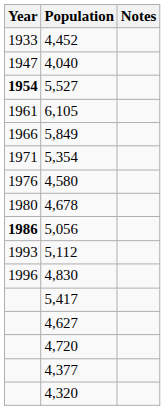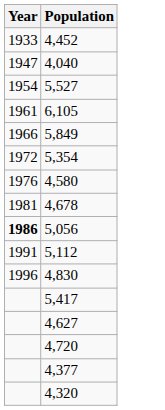 <table class="wikitable">
 <tr>
 <th>Year</th>
 <th>Population</th>
-<th>Notes</th>
 </tr>
 <tr>
 <td>1933</td>
 <td>4,452</td>
-<td></td>
 </tr>
 <tr>
 <td>1947</td>
 <td>4,040</td>
-<td></td>
 </tr>
 <tr>
-<td><strong>1954</strong></td>
+<td>1954</td>
 <td>5,527</td>
-<td></td>
 </tr>
 <tr>
 <td>1961</td>
 <td>6,105</td>
-<td></td>
 </tr>
 <tr>
 <td>1966</td>
 <td>5,849</td>
-<td></td>
 </tr>
 <tr>
-<td>1971</td>
+<td>1972</td>
 <td>5,354</td>
-<td></td>
 </tr>
 <tr>
 <td>1976</td>
 <td>4,580</td>
-<td></td>
 </tr>
 <tr>
-<td>1980</td>
+<td>1981</td>
 <td>4,678</td>
-<td></td>
 </tr>
 <tr>
 <td><strong>1986</strong></td>
 <td>5,056</td>
-<td></td>
 </tr>
 <tr>
-<td>1993</td>
+<td>1991</td>
 <td>5,112</td>
-<td></td>
 </tr>
 <tr>
 <td>1996</td>
 <td>4,830</td>
-<td></td>
 </tr>
 <tr>
 <td></td>
 <td>5,417</td>
-<td></td>
 </tr>
 <tr>
 <td></td>
 <td>4,627</td>
-<td></td>
 </tr>
 <tr>
 <td></td>
 <td>4,720</td>
-<td></td>
 </tr>
 <tr>
 <td></td>
 <td>4,377</td>
-<td></td>
 </tr>
 <tr>
 <td></td>
 <td>4,320</td>
-<td></td>
 </tr>
 </table>
